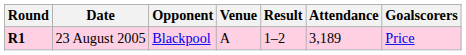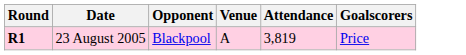 <table class="wikitable">
 <tr>
 <th>Round</th>
 <th>Date</th>
 <th>Opponent</th>
 <th>Venue</th>
-<th>Result</th>
 <th>Attendance</th>
 <th>Goalscorers</th>
 </tr>
 <tr style="background:#ffd0e3;">
 <td><strong>R1</strong></td>
 <td>23 August 2005</td>
 <td><a href='#'>Blackpool</a></td>
 <td>A</td>
-<td>1–2</td>
-<td>3,189</td>
+<td>3,819</td>
 <td><a href='#'>Price</a></td>
 </tr>
 </table>
